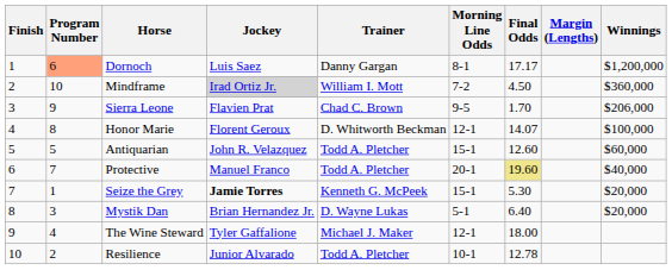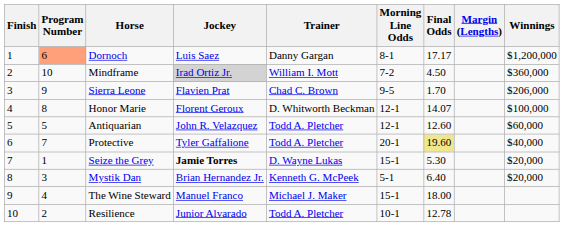 <table class="wikitable sortable">
 <tr>
 <th>Finish</th>
 <th>Program<br>Number</th>
 <th>Horse</th>
 <th>Jockey</th>
 <th>Trainer</th>
 <th>Morning<br>Line<br>Odds</th>
 <th>Final<br>Odds</th>
 <th><a href='#'>Margin</a><br>(<a href='#'>Lengths</a>)</th>
 <th>Winnings</th>
 </tr>
 <tr>
 <td>1</td>
 <td style="background: lightsalmon;">6</td>
 <td><a href='#'>Dornoch</a></td>
 <td><a href='#'>Luis Saez</a></td>
 <td>Danny Gargan</td>
 <td>8-1</td>
 <td>17.17</td>
 <td></td>
 <td>$1,200,000</td>
 </tr>
 <tr>
 <td>2</td>
 <td>10</td>
 <td>Mindframe</td>
 <td style="background: lightgrey;"><a href='#'>Irad Ortiz Jr.</a></td>
 <td><a href='#'>William I. Mott</a></td>
 <td>7-2</td>
 <td>4.50</td>
 <td></td>
 <td>$360,000</td>
 </tr>
 <tr>
 <td>3</td>
 <td>9</td>
 <td><a href='#'>Sierra Leone</a></td>
 <td><a href='#'>Flavien Prat</a></td>
 <td><a href='#'>Chad C. Brown</a></td>
 <td>9-5</td>
 <td>1.70</td>
 <td></td>
 <td>$206,000</td>
 </tr>
 <tr>
 <td>4</td>
 <td>8</td>
 <td>Honor Marie</td>
 <td><a href='#'>Florent Geroux</a></td>
 <td>D. Whitworth Beckman</td>
 <td>12-1</td>
 <td>14.07</td>
 <td></td>
 <td>$100,000</td>
 </tr>
 <tr>
 <td>5</td>
 <td>5</td>
 <td>Antiquarian</td>
 <td><a href='#'>John R. Velazquez</a></td>
 <td><a href='#'>Todd A. Pletcher</a></td>
-<td>15-1</td>
+<td>12-1</td>
 <td>12.60</td>
 <td></td>
 <td>$60,000</td>
 </tr>
 <tr>
 <td>6</td>
 <td>7</td>
 <td>Protective</td>
-<td><a href='#'>Manuel Franco</a></td>
+<td><a href='#'>Tyler Gaffalione</a></td>
 <td><a href='#'>Todd A. Pletcher</a></td>
 <td>20-1</td>
 <td style="background: khaki;">19.60</td>
 <td></td>
 <td>$40,000</td>
 </tr>
 <tr>
 <td>7</td>
 <td>1</td>
 <td><a href='#'>Seize the Grey</a></td>
 <td><strong>Jamie Torres</strong></td>
-<td><a href='#'>Kenneth G. McPeek</a></td>
+<td><a href='#'>D. Wayne Lukas</a></td>
 <td>15-1</td>
 <td>5.30</td>
 <td></td>
 <td>$20,000</td>
 </tr>
 <tr>
 <td>8</td>
 <td>3</td>
 <td><a href='#'>Mystik Dan</a></td>
 <td><a href='#'>Brian Hernandez Jr.</a></td>
-<td><a href='#'>D. Wayne Lukas</a></td>
+<td><a href='#'>Kenneth G. McPeek</a></td>
 <td>5-1</td>
 <td>6.40</td>
 <td></td>
 <td>$20,000</td>
 </tr>
 <tr>
 <td>9</td>
 <td>4</td>
 <td>The Wine Steward</td>
-<td><a href='#'>Tyler Gaffalione</a></td>
+<td><a href='#'>Manuel Franco</a></td>
 <td><a href='#'>Michael J. Maker</a></td>
-<td>12-1</td>
+<td>15-1</td>
 <td>18.00</td>
 <td></td>
 <td></td>
 </tr>
 <tr>
 <td>10</td>
 <td>2</td>
 <td>Resilience</td>
 <td><a href='#'>Junior Alvarado</a></td>
 <td><a href='#'>Todd A. Pletcher</a></td>
 <td>10-1</td>
 <td>12.78</td>
 <td></td>
 <td></td>
 </tr>
 </table>
